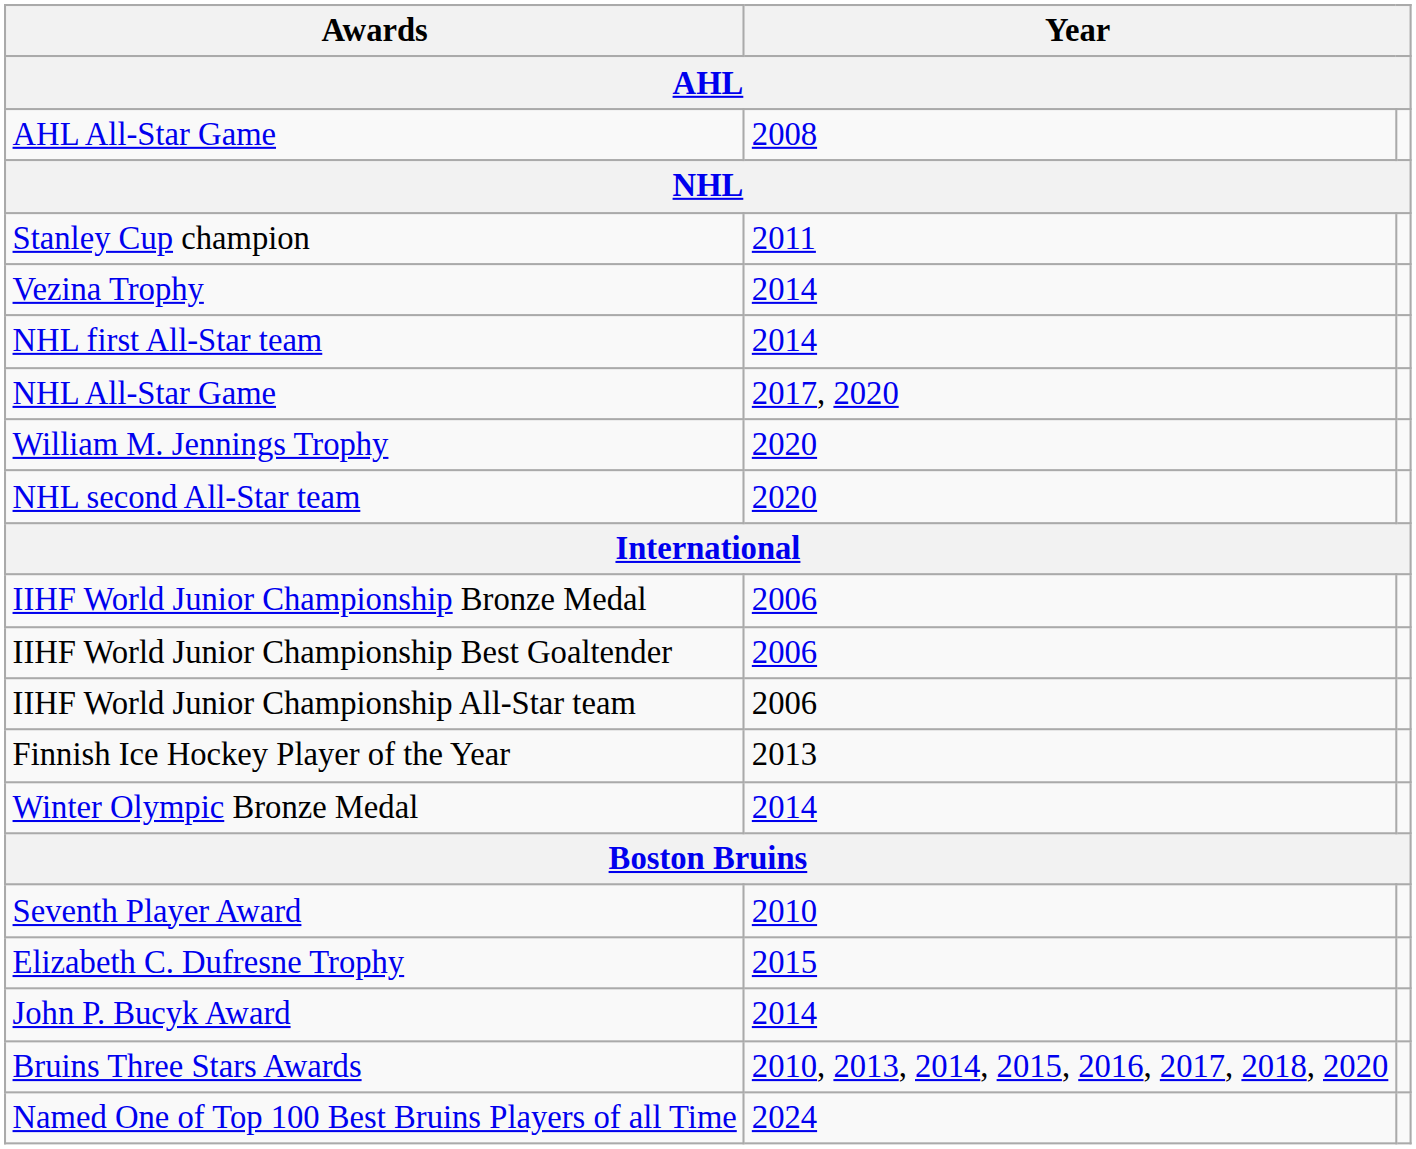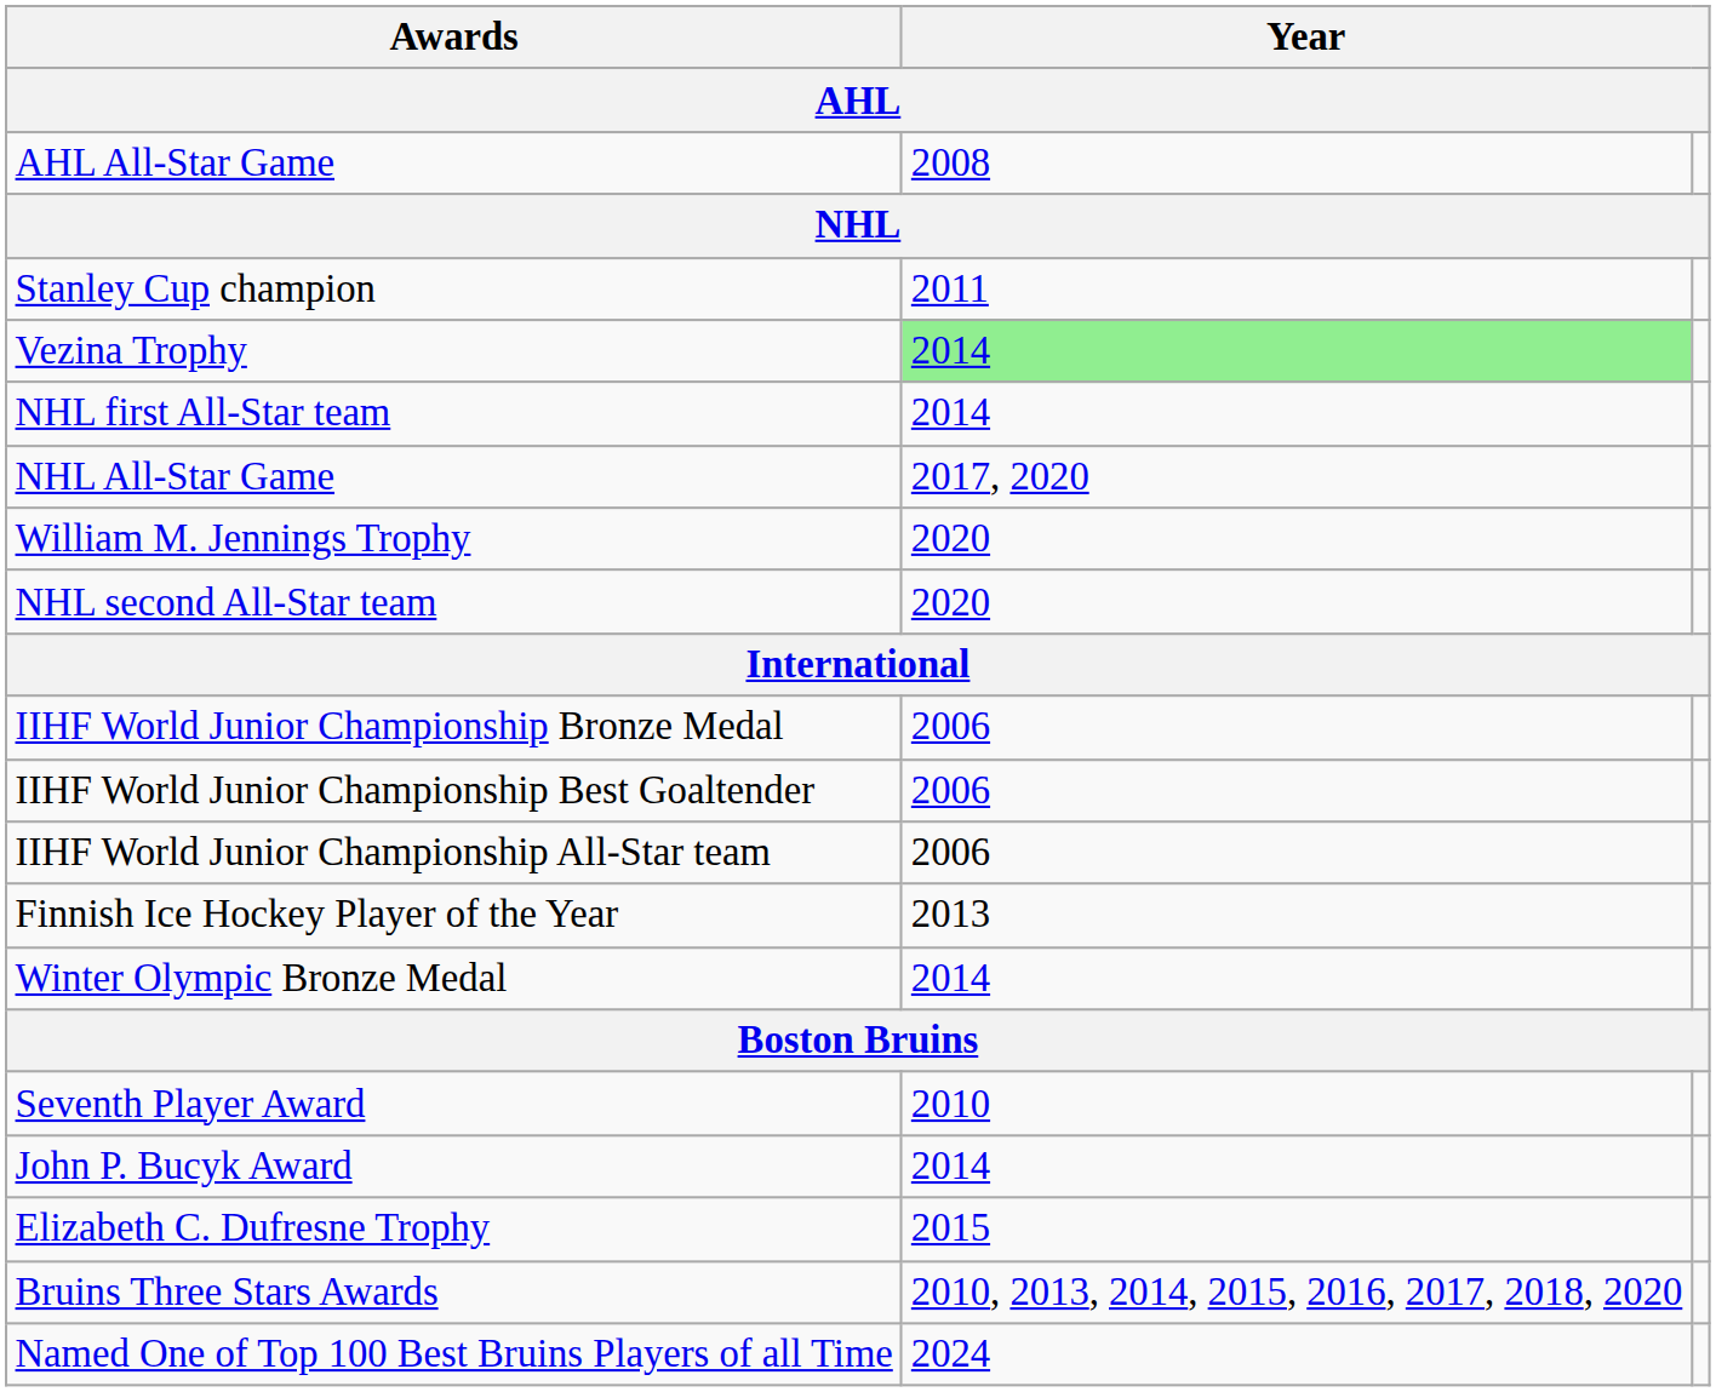 <table class="wikitable">
 <tr>
 <th>Awards</th>
 <th colspan="2">Year</th>
 </tr>
 <tr>
 <th colspan="3"><a href='#'>AHL</a></th>
 </tr>
 <tr>
 <td><a href='#'>AHL All-Star Game</a></td>
 <td><a href='#'>2008</a></td>
 <td></td>
 </tr>
 <tr>
 <th colspan="3"><a href='#'>NHL</a></th>
 </tr>
 <tr>
 <td><a href='#'>Stanley Cup</a> champion</td>
 <td><a href='#'>2011</a></td>
 <td></td>
 </tr>
 <tr>
 <td><a href='#'>Vezina Trophy</a></td>
-<td><a href='#'>2014</a></td>
+<td style="background: lightgreen;"><a href='#'>2014</a></td>
 <td></td>
 </tr>
 <tr>
 <td><a href='#'>NHL first All-Star team</a></td>
 <td><a href='#'>2014</a></td>
 <td></td>
 </tr>
 <tr>
 <td><a href='#'>NHL All-Star Game</a></td>
 <td><a href='#'>2017</a>, <a href='#'>2020</a></td>
 <td></td>
 </tr>
 <tr>
 <td><a href='#'>William M. Jennings Trophy</a></td>
 <td><a href='#'>2020</a></td>
 <td></td>
 </tr>
 <tr>
 <td><a href='#'>NHL second All-Star team</a></td>
 <td><a href='#'>2020</a></td>
 <td></td>
 </tr>
 <tr>
 <th colspan="3"><a href='#'>International</a></th>
 </tr>
 <tr>
 <td><a href='#'>IIHF World Junior Championship</a> Bronze Medal</td>
 <td><a href='#'>2006</a></td>
 <td></td>
 </tr>
 <tr>
 <td>IIHF World Junior Championship Best Goaltender</td>
 <td><a href='#'>2006</a></td>
 <td></td>
 </tr>
 <tr>
 <td>IIHF World Junior Championship All-Star team</td>
 <td>2006</td>
 <td></td>
 </tr>
 <tr>
 <td>Finnish Ice Hockey Player of the Year</td>
 <td>2013</td>
 <td></td>
 </tr>
 <tr>
 <td><a href='#'>Winter Olympic</a> Bronze Medal</td>
 <td><a href='#'>2014</a></td>
 <td></td>
 </tr>
 <tr>
 <th colspan="3"><a href='#'>Boston Bruins</a></th>
 </tr>
 <tr>
 <td><a href='#'>Seventh Player Award</a></td>
 <td><a href='#'>2010</a></td>
 <td></td>
 </tr>
 <tr>
-<td><a href='#'>Elizabeth C. Dufresne Trophy</a></td>
-<td><a href='#'>2015</a></td>
+<td><a href='#'>John P. Bucyk Award</a></td>
+<td><a href='#'>2014</a></td>
 <td></td>
 </tr>
 <tr>
-<td><a href='#'>John P. Bucyk Award</a></td>
-<td><a href='#'>2014</a></td>
+<td><a href='#'>Elizabeth C. Dufresne Trophy</a></td>
+<td><a href='#'>2015</a></td>
 <td></td>
 </tr>
 <tr>
 <td><a href='#'>Bruins Three Stars Awards</a></td>
 <td><a href='#'>2010</a>, <a href='#'>2013</a>, <a href='#'>2014</a>, <a href='#'>2015</a>, <a href='#'>2016</a>, <a href='#'>2017</a>, <a href='#'>2018</a>, <a href='#'>2020</a></td>
 <td></td>
 </tr>
 <tr>
 <td><a href='#'>Named One of Top 100 Best Bruins Players of all Time</a></td>
 <td><a href='#'>2024</a></td>
 <td></td>
 </tr>
 </table>
